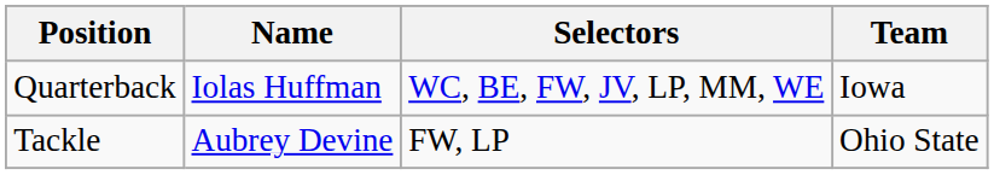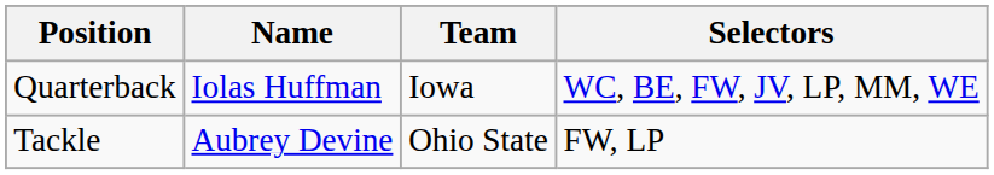 <table class="wikitable" style="font-size: 90%">
 <tr>
 <th>Position</th>
 <th>Name</th>
+<th>Team</th>
 <th>Selectors</th>
-<th>Team</th>
 </tr>
 <tr>
 <td>Quarterback</td>
 <td><a href='#'>Iolas Huffman</a></td>
+<td>Iowa</td>
 <td><a href='#'>WC</a>, <a href='#'>BE</a>, <a href='#'>FW</a>, <a href='#'>JV</a>, LP, MM, <a href='#'>WE</a></td>
-<td>Iowa</td>
 </tr>
 <tr>
 <td>Tackle</td>
 <td><a href='#'>Aubrey Devine</a></td>
+<td>Ohio State</td>
 <td>FW, LP</td>
-<td>Ohio State</td>
 </tr>
 </table>
